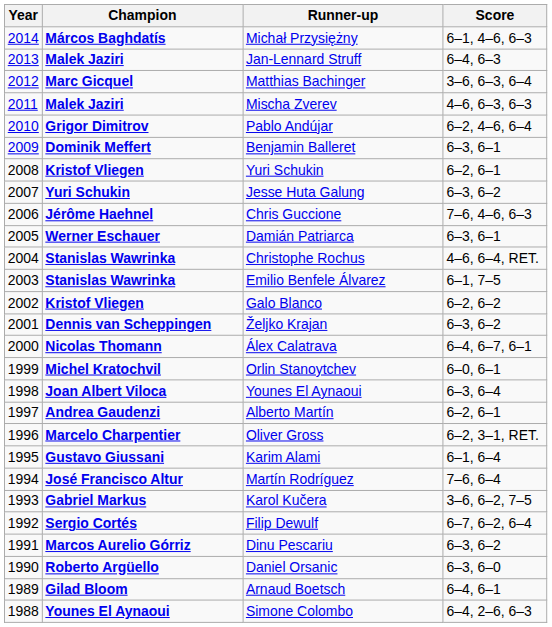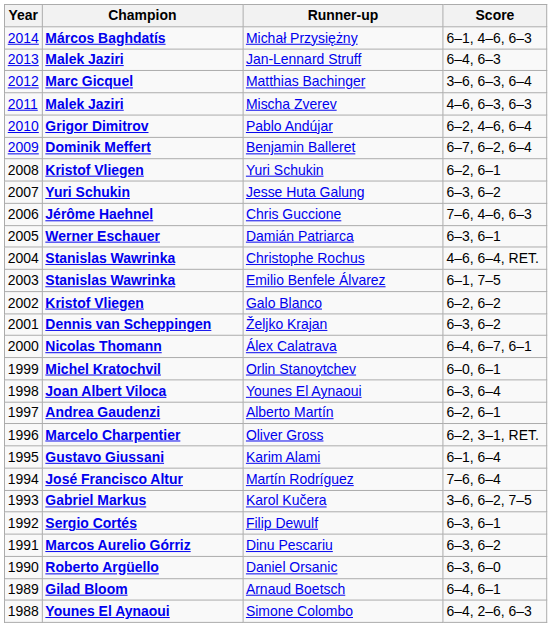 <table class="wikitable" style="font-size:90%">
 <tr>
 <th>Year</th>
 <th width="200">Champion</th>
 <th width="200">Runner-up</th>
 <th width="100">Score</th>
 </tr>
 <tr>
 <td><a href='#'>2014</a></td>
 <td> <strong><a href='#'>Márcos Baghdatís</a></strong></td>
 <td> <a href='#'>Michał Przysiężny</a></td>
 <td>6–1, 4–6, 6–3</td>
 </tr>
 <tr>
 <td><a href='#'>2013</a></td>
 <td> <strong><a href='#'>Malek Jaziri</a></strong></td>
 <td> <a href='#'>Jan-Lennard Struff</a></td>
 <td>6–4, 6–3</td>
 </tr>
 <tr>
 <td><a href='#'>2012</a></td>
 <td> <strong><a href='#'>Marc Gicquel</a></strong></td>
 <td> <a href='#'>Matthias Bachinger</a></td>
 <td>3–6, 6–3, 6–4</td>
 </tr>
 <tr>
 <td><a href='#'>2011</a></td>
 <td> <strong><a href='#'>Malek Jaziri</a></strong></td>
 <td> <a href='#'>Mischa Zverev</a></td>
 <td>4–6, 6–3, 6–3</td>
 </tr>
 <tr>
 <td><a href='#'>2010</a></td>
 <td> <strong><a href='#'>Grigor Dimitrov</a></strong></td>
 <td> <a href='#'>Pablo Andújar</a></td>
 <td>6–2, 4–6, 6–4</td>
 </tr>
 <tr>
 <td><a href='#'>2009</a></td>
 <td> <strong><a href='#'>Dominik Meffert</a></strong></td>
 <td> <a href='#'>Benjamin Balleret</a></td>
-<td>6–3, 6–1</td>
+<td>6–7, 6–2, 6–4</td>
 </tr>
 <tr>
 <td>2008</td>
 <td> <strong><a href='#'>Kristof Vliegen</a></strong></td>
 <td> <a href='#'>Yuri Schukin</a></td>
 <td>6–2, 6–1</td>
 </tr>
 <tr>
 <td>2007</td>
 <td> <strong><a href='#'>Yuri Schukin</a></strong></td>
 <td> <a href='#'>Jesse Huta Galung</a></td>
 <td>6–3, 6–2</td>
 </tr>
 <tr>
 <td>2006</td>
 <td> <strong><a href='#'>Jérôme Haehnel</a></strong></td>
 <td> <a href='#'>Chris Guccione</a></td>
 <td>7–6, 4–6, 6–3</td>
 </tr>
 <tr>
 <td>2005</td>
 <td> <strong><a href='#'>Werner Eschauer</a></strong></td>
 <td> <a href='#'>Damián Patriarca</a></td>
 <td>6–3, 6–1</td>
 </tr>
 <tr>
 <td>2004</td>
 <td> <strong><a href='#'>Stanislas Wawrinka</a></strong></td>
 <td> <a href='#'>Christophe Rochus</a></td>
 <td>4–6, 6–4, RET.</td>
 </tr>
 <tr>
 <td>2003</td>
 <td> <strong><a href='#'>Stanislas Wawrinka</a></strong></td>
 <td> <a href='#'>Emilio Benfele Álvarez</a></td>
 <td>6–1, 7–5</td>
 </tr>
 <tr>
 <td>2002</td>
 <td> <strong><a href='#'>Kristof Vliegen</a></strong></td>
 <td> <a href='#'>Galo Blanco</a></td>
 <td>6–2, 6–2</td>
 </tr>
 <tr>
 <td>2001</td>
 <td> <strong><a href='#'>Dennis van Scheppingen</a></strong></td>
 <td> <a href='#'>Željko Krajan</a></td>
 <td>6–3, 6–2</td>
 </tr>
 <tr>
 <td>2000</td>
 <td> <strong><a href='#'>Nicolas Thomann</a></strong></td>
 <td> <a href='#'>Álex Calatrava</a></td>
 <td>6–4, 6–7, 6–1</td>
 </tr>
 <tr>
 <td>1999</td>
 <td> <strong><a href='#'>Michel Kratochvil</a></strong></td>
 <td> <a href='#'>Orlin Stanoytchev</a></td>
 <td>6–0, 6–1</td>
 </tr>
 <tr>
 <td>1998</td>
 <td> <strong><a href='#'>Joan Albert Viloca</a></strong></td>
 <td> <a href='#'>Younes El Aynaoui</a></td>
 <td>6–3, 6–4</td>
 </tr>
 <tr>
 <td>1997</td>
 <td> <strong><a href='#'>Andrea Gaudenzi</a></strong></td>
 <td> <a href='#'>Alberto Martín</a></td>
 <td>6–2, 6–1</td>
 </tr>
 <tr>
 <td>1996</td>
 <td> <strong><a href='#'>Marcelo Charpentier</a></strong></td>
 <td> <a href='#'>Oliver Gross</a></td>
 <td>6–2, 3–1, RET.</td>
 </tr>
 <tr>
 <td>1995</td>
 <td> <strong><a href='#'>Gustavo Giussani</a></strong></td>
 <td> <a href='#'>Karim Alami</a></td>
 <td>6–1, 6–4</td>
 </tr>
 <tr>
 <td>1994</td>
 <td> <strong><a href='#'>José Francisco Altur</a></strong></td>
 <td> <a href='#'>Martín Rodríguez</a></td>
 <td>7–6, 6–4</td>
 </tr>
 <tr>
 <td>1993</td>
 <td> <strong><a href='#'>Gabriel Markus</a></strong></td>
 <td> <a href='#'>Karol Kučera</a></td>
 <td>3–6, 6–2, 7–5</td>
 </tr>
 <tr>
 <td>1992</td>
 <td> <strong><a href='#'>Sergio Cortés</a></strong></td>
 <td> <a href='#'>Filip Dewulf</a></td>
-<td>6–7, 6–2, 6–4</td>
+<td>6–3, 6–1</td>
 </tr>
 <tr>
 <td>1991</td>
 <td> <strong><a href='#'>Marcos Aurelio Górriz</a></strong></td>
 <td> <a href='#'>Dinu Pescariu</a></td>
 <td>6–3, 6–2</td>
 </tr>
 <tr>
 <td>1990</td>
 <td> <strong><a href='#'>Roberto Argüello</a></strong></td>
 <td> <a href='#'>Daniel Orsanic</a></td>
 <td>6–3, 6–0</td>
 </tr>
 <tr>
 <td>1989</td>
 <td> <strong><a href='#'>Gilad Bloom</a></strong></td>
 <td> <a href='#'>Arnaud Boetsch</a></td>
 <td>6–4, 6–1</td>
 </tr>
 <tr>
 <td>1988</td>
 <td> <strong><a href='#'>Younes El Aynaoui</a></strong></td>
 <td> <a href='#'>Simone Colombo</a></td>
 <td>6–4, 2–6, 6–3</td>
 </tr>
 </table>
